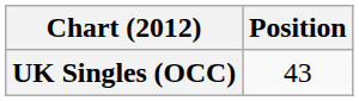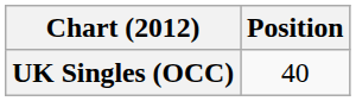 <table class="wikitable plainrowheaders" style="text-align:center">
 <tr>
 <th scope="col">Chart (2012)</th>
 <th scope="col">Position</th>
 </tr>
 <tr>
 <th scope="row">UK Singles (OCC)</th>
-<td>43</td>
+<td>40</td>
 </tr>
 </table>
